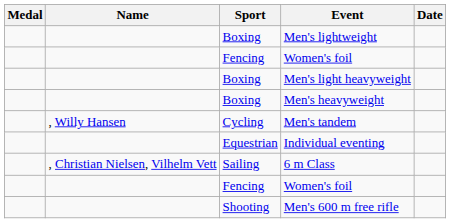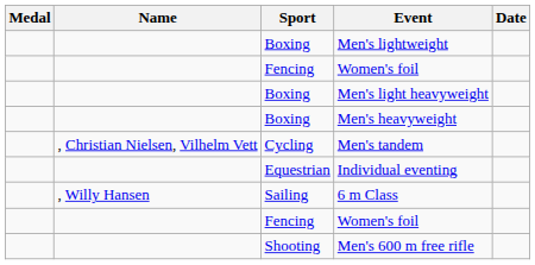 <table class="wikitable sortable" style="font-size:95%">
 <tr>
 <th>Medal</th>
 <th>Name</th>
 <th>Sport</th>
 <th>Event</th>
 <th>Date</th>
 </tr>
 <tr>
 <td></td>
 <td></td>
 <td><a href='#'>Boxing</a></td>
 <td><a href='#'>Men's lightweight</a></td>
 <td></td>
 </tr>
 <tr>
 <td></td>
 <td></td>
 <td><a href='#'>Fencing</a></td>
 <td><a href='#'>Women's foil</a></td>
 <td></td>
 </tr>
 <tr>
 <td></td>
 <td></td>
 <td><a href='#'>Boxing</a></td>
 <td><a href='#'>Men's light heavyweight</a></td>
 <td></td>
 </tr>
 <tr>
 <td></td>
 <td></td>
 <td><a href='#'>Boxing</a></td>
 <td><a href='#'>Men's heavyweight</a></td>
 <td></td>
 </tr>
 <tr>
 <td></td>
-<td>, <a href='#'>Willy Hansen</a></td>
+<td>, <a href='#'>Christian Nielsen</a>, <a href='#'>Vilhelm Vett</a></td>
 <td><a href='#'>Cycling</a></td>
 <td><a href='#'>Men's tandem</a></td>
 <td></td>
 </tr>
 <tr>
 <td></td>
 <td></td>
 <td><a href='#'>Equestrian</a></td>
 <td><a href='#'>Individual eventing</a></td>
 <td></td>
 </tr>
 <tr>
 <td></td>
-<td>, <a href='#'>Christian Nielsen</a>, <a href='#'>Vilhelm Vett</a></td>
+<td>, <a href='#'>Willy Hansen</a></td>
 <td><a href='#'>Sailing</a></td>
 <td><a href='#'>6 m Class</a></td>
 <td></td>
 </tr>
 <tr>
 <td></td>
 <td></td>
 <td><a href='#'>Fencing</a></td>
 <td><a href='#'>Women's foil</a></td>
 <td></td>
 </tr>
 <tr>
 <td></td>
 <td></td>
 <td><a href='#'>Shooting</a></td>
 <td><a href='#'>Men's 600 m free rifle</a></td>
 <td></td>
 </tr>
 </table>
